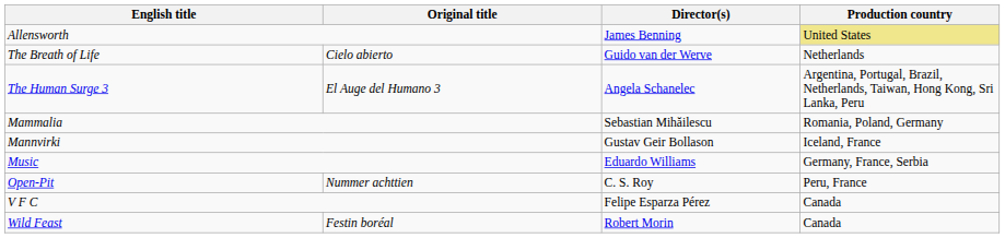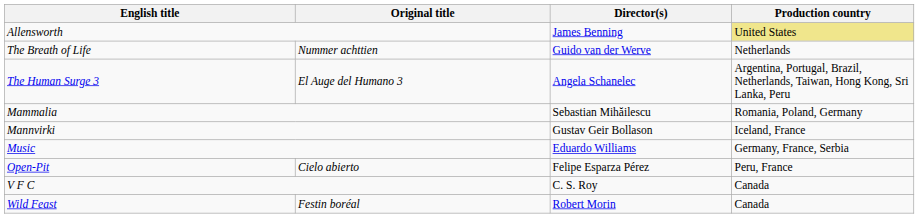 <table class="wikitable" width=100%>
 <tr>
 <th scope="col" width="32%">English title</th>
 <th scope="col" width="28%">Original title</th>
 <th scope="col" width="20%">Director(s)</th>
 <th scope="col" width="20%">Production country</th>
 </tr>
 <tr>
 <td colspan=2><em>Allensworth</em></td>
 <td><a href='#'>James Benning</a></td>
 <td style="background: khaki;">United States</td>
 </tr>
 <tr>
 <td><em>The Breath of Life</em></td>
-<td><em>Cielo abierto</em></td>
+<td><em>Nummer achttien</em></td>
 <td><a href='#'>Guido van der Werve</a></td>
 <td>Netherlands</td>
 </tr>
 <tr>
 <td><em><a href='#'>The Human Surge 3</a></em></td>
 <td><em>El Auge del Humano 3</em></td>
 <td><a href='#'>Angela Schanelec</a></td>
 <td>Argentina, Portugal, Brazil, Netherlands, Taiwan, Hong Kong, Sri Lanka, Peru</td>
 </tr>
 <tr>
 <td colspan=2><em>Mammalia</em></td>
 <td>Sebastian Mihăilescu</td>
 <td>Romania, Poland, Germany</td>
 </tr>
 <tr>
 <td colspan=2><em>Mannvirki</em></td>
 <td>Gustav Geir Bollason</td>
 <td>Iceland, France</td>
 </tr>
 <tr>
 <td colspan=2><em><a href='#'>Music</a></em></td>
 <td><a href='#'>Eduardo Williams</a></td>
 <td>Germany, France, Serbia</td>
 </tr>
 <tr>
 <td><em><a href='#'>Open-Pit</a></em></td>
-<td><em>Nummer achttien</em></td>
-<td>C. S. Roy</td>
+<td><em>Cielo abierto</em></td>
+<td>Felipe Esparza Pérez</td>
 <td>Peru, France</td>
 </tr>
 <tr>
 <td colspan=2><em>V F C</em></td>
-<td>Felipe Esparza Pérez</td>
+<td>C. S. Roy</td>
 <td>Canada</td>
 </tr>
 <tr>
 <td><em><a href='#'>Wild Feast</a></em></td>
 <td><em>Festin boréal</em></td>
 <td><a href='#'>Robert Morin</a></td>
 <td>Canada</td>
 </tr>
 </table>
